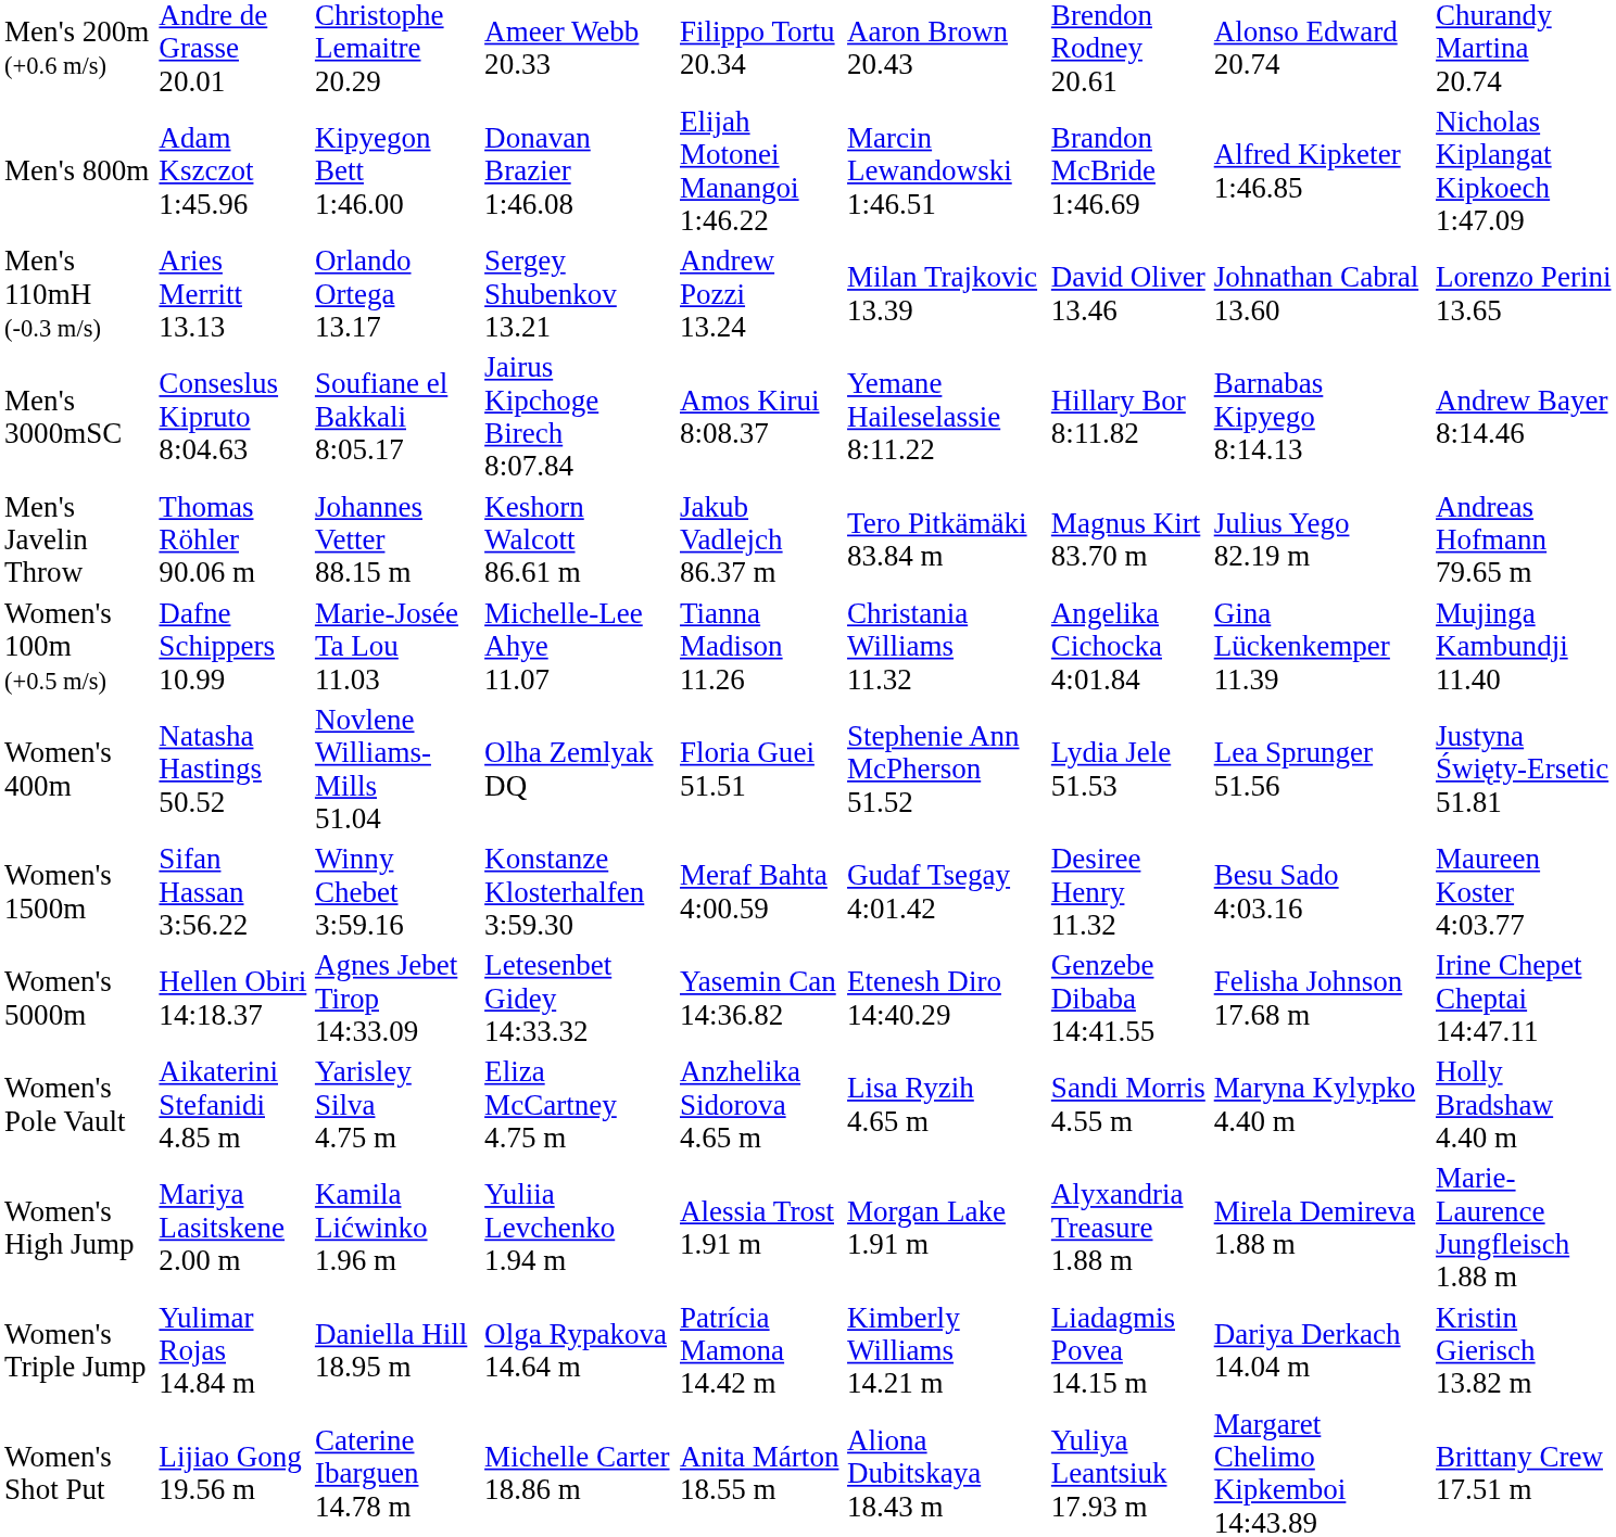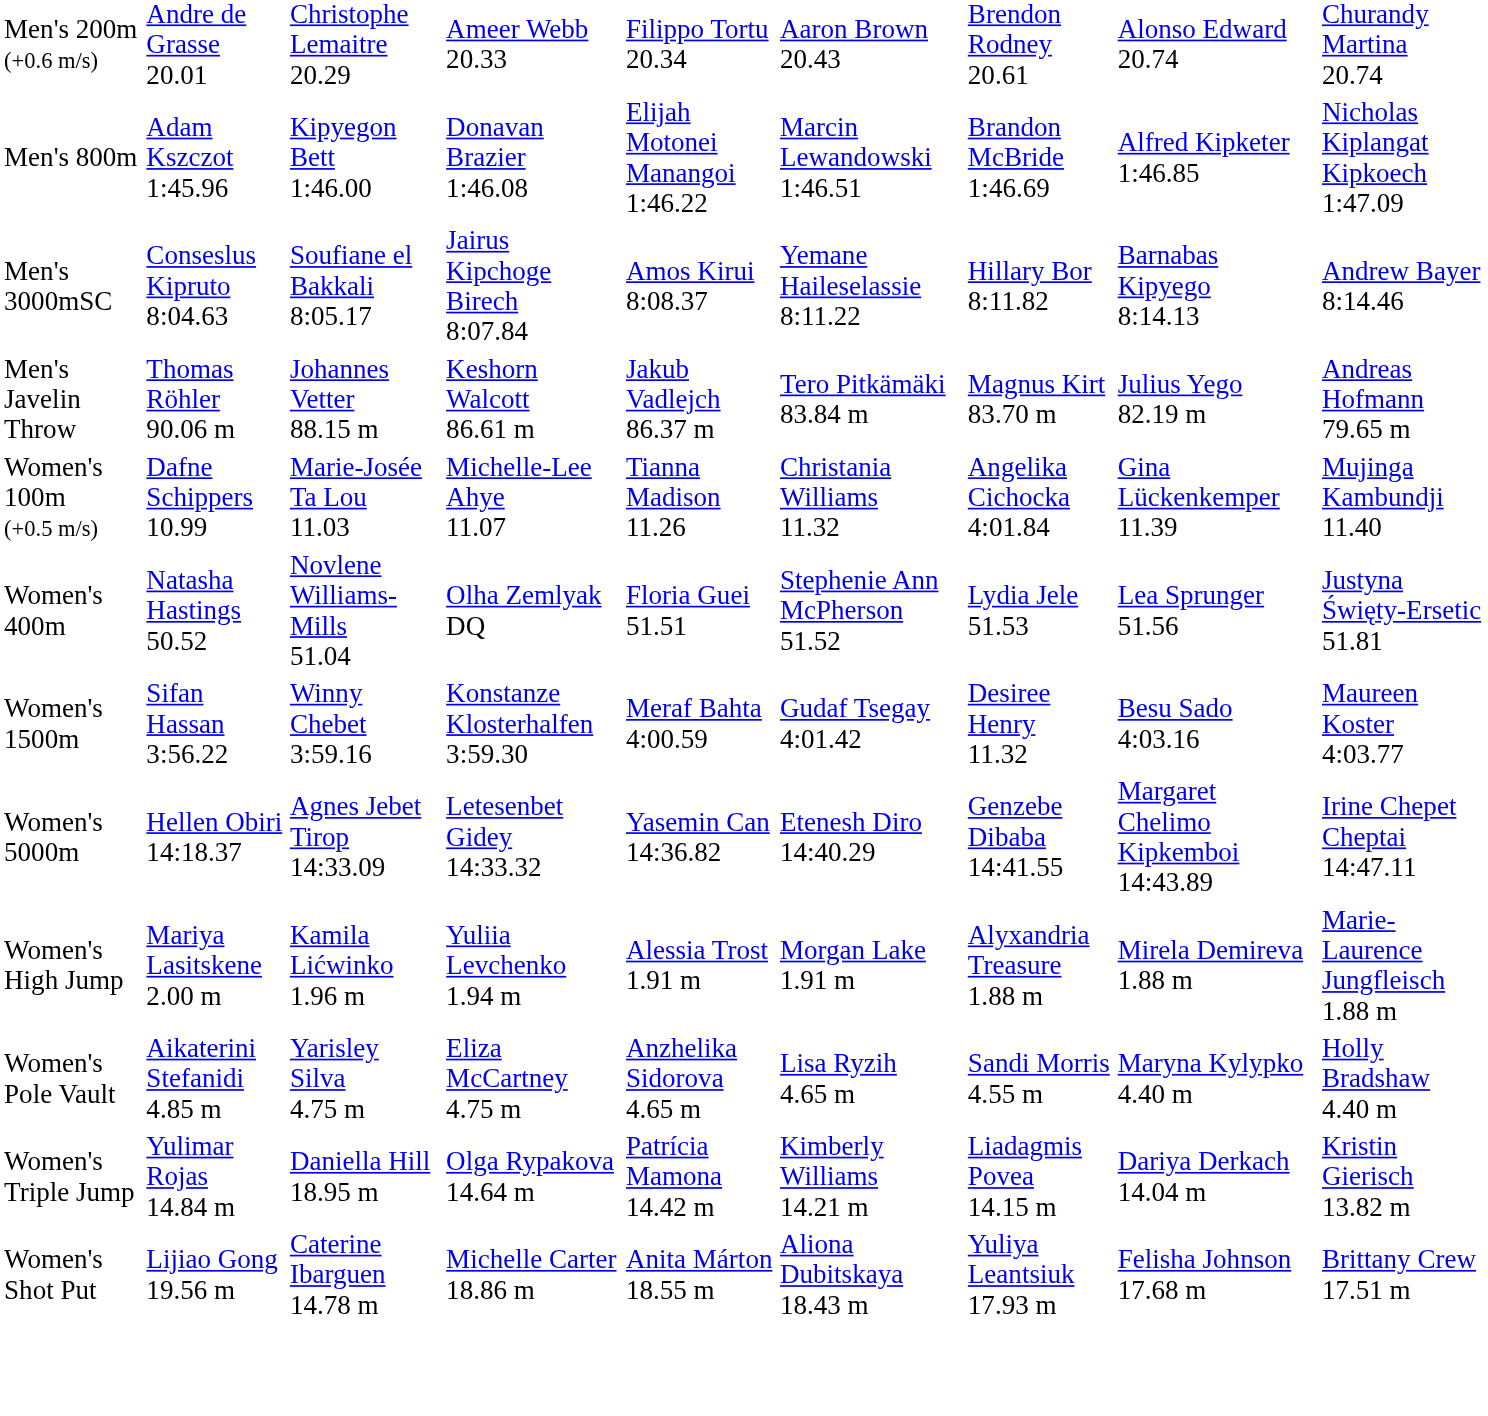 <table>
 <tr>
 <td>Men's 200m<br><small>(+0.6 m/s)</small></td>
 <td><a href='#'>Andre de Grasse</a><br>  20.01</td>
 <td><a href='#'>Christophe Lemaitre</a><br>  20.29</td>
 <td><a href='#'>Ameer Webb</a><br>  20.33</td>
 <td><a href='#'>Filippo Tortu</a><br>  20.34</td>
 <td><a href='#'>Aaron Brown</a><br>  20.43</td>
 <td><a href='#'>Brendon Rodney</a><br>  20.61</td>
 <td><a href='#'>Alonso Edward</a><br>  20.74</td>
 <td><a href='#'>Churandy Martina</a><br>  20.74</td>
 </tr>
 <tr>
 <td>Men's 800m</td>
 <td><a href='#'>Adam Kszczot</a><br>  1:45.96</td>
 <td><a href='#'>Kipyegon Bett</a><br>  1:46.00</td>
 <td><a href='#'>Donavan Brazier</a><br>  1:46.08</td>
 <td><a href='#'>Elijah Motonei Manangoi</a><br>  1:46.22</td>
 <td><a href='#'>Marcin Lewandowski</a><br>  1:46.51</td>
 <td><a href='#'>Brandon McBride</a><br>  1:46.69</td>
 <td><a href='#'>Alfred Kipketer</a><br>  1:46.85</td>
 <td><a href='#'>Nicholas Kiplangat Kipkoech</a><br>  1:47.09</td>
-</tr>
-<tr>
-<td>Men's 110mH<br><small>(-0.3 m/s)</small></td>
-<td><a href='#'>Aries Merritt</a><br>  13.13</td>
-<td><a href='#'>Orlando Ortega</a><br>  13.17</td>
-<td><a href='#'>Sergey Shubenkov</a><br>  13.21</td>
-<td><a href='#'>Andrew Pozzi</a><br>  13.24</td>
-<td><a href='#'>Milan Trajkovic</a><br>  13.39</td>
-<td><a href='#'>David Oliver</a><br>  13.46</td>
-<td><a href='#'>Johnathan Cabral</a><br>  13.60</td>
-<td><a href='#'>Lorenzo Perini</a><br>  13.65</td>
 </tr>
 <tr>
 <td>Men's 3000mSC</td>
 <td><a href='#'>Conseslus Kipruto</a><br>  8:04.63</td>
 <td><a href='#'>Soufiane el Bakkali</a><br>  8:05.17</td>
 <td><a href='#'>Jairus Kipchoge Birech</a><br>  8:07.84</td>
 <td><a href='#'>Amos Kirui</a><br>  8:08.37</td>
 <td><a href='#'>Yemane Haileselassie</a><br>  8:11.22</td>
 <td><a href='#'>Hillary Bor</a><br>  8:11.82</td>
 <td><a href='#'>Barnabas Kipyego</a><br>  8:14.13</td>
 <td><a href='#'>Andrew Bayer</a><br>  8:14.46</td>
 </tr>
 <tr>
 <td>Men's Javelin Throw</td>
 <td><a href='#'>Thomas Röhler</a><br>  90.06 m</td>
 <td><a href='#'>Johannes Vetter</a><br>  88.15 m</td>
 <td><a href='#'>Keshorn Walcott</a><br>  86.61 m</td>
 <td><a href='#'>Jakub Vadlejch</a><br>  86.37 m</td>
 <td><a href='#'>Tero Pitkämäki</a><br>  83.84 m</td>
 <td><a href='#'>Magnus Kirt</a><br>  83.70 m</td>
 <td><a href='#'>Julius Yego</a><br>  82.19 m</td>
 <td><a href='#'>Andreas Hofmann</a><br>  79.65 m</td>
 </tr>
 <tr>
 <td>Women's 100m<br><small>(+0.5 m/s)</small></td>
 <td><a href='#'>Dafne Schippers</a><br>  10.99</td>
 <td><a href='#'>Marie-Josée Ta Lou</a><br>  11.03</td>
 <td><a href='#'>Michelle-Lee Ahye</a><br>  11.07</td>
 <td><a href='#'>Tianna Madison</a><br>  11.26</td>
 <td><a href='#'>Christania Williams</a><br>  11.32</td>
 <td><a href='#'>Angelika Cichocka</a><br>  4:01.84</td>
 <td><a href='#'>Gina Lückenkemper</a><br>  11.39</td>
 <td><a href='#'>Mujinga Kambundji</a><br>  11.40</td>
 </tr>
 <tr>
 <td>Women's 400m</td>
 <td><a href='#'>Natasha Hastings</a><br>  50.52</td>
 <td><a href='#'>Novlene Williams-Mills</a><br>  51.04</td>
 <td><a href='#'>Olha Zemlyak</a><br>  DQ</td>
 <td><a href='#'>Floria Guei</a><br>  51.51</td>
 <td><a href='#'>Stephenie Ann McPherson</a><br>  51.52</td>
 <td><a href='#'>Lydia Jele</a><br>  51.53</td>
 <td><a href='#'>Lea Sprunger</a><br>  51.56</td>
 <td><a href='#'>Justyna Święty-Ersetic</a><br>  51.81</td>
 </tr>
 <tr>
 <td>Women's 1500m</td>
 <td><a href='#'>Sifan Hassan</a><br>  3:56.22</td>
 <td><a href='#'>Winny Chebet</a><br>  3:59.16</td>
 <td><a href='#'>Konstanze Klosterhalfen</a><br>  3:59.30</td>
 <td><a href='#'>Meraf Bahta</a><br>  4:00.59</td>
 <td><a href='#'>Gudaf Tsegay</a><br>  4:01.42</td>
 <td><a href='#'>Desiree Henry</a><br>  11.32</td>
 <td><a href='#'>Besu Sado</a><br>  4:03.16</td>
 <td><a href='#'>Maureen Koster</a><br>  4:03.77</td>
 </tr>
 <tr>
 <td>Women's 5000m</td>
 <td><a href='#'>Hellen Obiri</a><br>  14:18.37</td>
 <td><a href='#'>Agnes Jebet Tirop</a><br>  14:33.09</td>
 <td><a href='#'>Letesenbet Gidey</a><br>  14:33.32</td>
 <td><a href='#'>Yasemin Can</a><br>  14:36.82</td>
 <td><a href='#'>Etenesh Diro</a><br>  14:40.29</td>
 <td><a href='#'>Genzebe Dibaba</a><br>  14:41.55</td>
-<td><a href='#'>Felisha Johnson</a><br>  17.68 m</td>
+<td><a href='#'>Margaret Chelimo Kipkemboi</a><br>  14:43.89</td>
 <td><a href='#'>Irine Chepet Cheptai</a><br>  14:47.11</td>
+</tr>
+<tr>
+<td>Women's High Jump</td>
+<td><a href='#'>Mariya Lasitskene</a><br>  2.00 m</td>
+<td><a href='#'>Kamila Lićwinko</a><br>  1.96 m</td>
+<td><a href='#'>Yuliia Levchenko</a><br>  1.94 m</td>
+<td><a href='#'>Alessia Trost</a><br>  1.91 m</td>
+<td><a href='#'>Morgan Lake</a><br>  1.91 m</td>
+<td><a href='#'>Alyxandria Treasure</a><br>  1.88 m</td>
+<td><a href='#'>Mirela Demireva</a><br>  1.88 m</td>
+<td><a href='#'>Marie-Laurence Jungfleisch</a><br>  1.88 m</td>
 </tr>
 <tr>
 <td>Women's Pole Vault</td>
 <td><a href='#'>Aikaterini Stefanidi</a><br>  4.85 m</td>
 <td><a href='#'>Yarisley Silva</a><br>  4.75 m</td>
 <td><a href='#'>Eliza McCartney</a><br>  4.75 m</td>
 <td><a href='#'>Anzhelika Sidorova</a><br>  4.65 m</td>
 <td><a href='#'>Lisa Ryzih</a><br>  4.65 m</td>
 <td><a href='#'>Sandi Morris</a><br>  4.55 m</td>
 <td><a href='#'>Maryna Kylypko</a><br>  4.40 m</td>
 <td><a href='#'>Holly Bradshaw</a><br>  4.40 m</td>
-</tr>
-<tr>
-<td>Women's High Jump</td>
-<td><a href='#'>Mariya Lasitskene</a><br>  2.00 m</td>
-<td><a href='#'>Kamila Lićwinko</a><br>  1.96 m</td>
-<td><a href='#'>Yuliia Levchenko</a><br>  1.94 m</td>
-<td><a href='#'>Alessia Trost</a><br>  1.91 m</td>
-<td><a href='#'>Morgan Lake</a><br>  1.91 m</td>
-<td><a href='#'>Alyxandria Treasure</a><br>  1.88 m</td>
-<td><a href='#'>Mirela Demireva</a><br>  1.88 m</td>
-<td><a href='#'>Marie-Laurence Jungfleisch</a><br>  1.88 m</td>
 </tr>
 <tr>
 <td>Women's Triple Jump</td>
 <td><a href='#'>Yulimar Rojas</a><br>  14.84 m</td>
 <td><a href='#'>Daniella Hill</a><br>  18.95 m</td>
 <td><a href='#'>Olga Rypakova</a><br>  14.64 m</td>
 <td><a href='#'>Patrícia Mamona</a><br>  14.42 m</td>
 <td><a href='#'>Kimberly Williams</a><br>  14.21 m</td>
 <td><a href='#'>Liadagmis Povea</a><br>  14.15 m</td>
 <td><a href='#'>Dariya Derkach</a><br>  14.04 m</td>
 <td><a href='#'>Kristin Gierisch</a><br>  13.82 m</td>
 </tr>
 <tr>
 <td>Women's Shot Put</td>
 <td><a href='#'>Lijiao Gong</a><br>  19.56 m</td>
 <td><a href='#'>Caterine Ibarguen</a><br>  14.78 m</td>
 <td><a href='#'>Michelle Carter</a><br>  18.86 m</td>
 <td><a href='#'>Anita Márton</a><br>  18.55 m</td>
 <td><a href='#'>Aliona Dubitskaya</a><br>  18.43 m</td>
 <td><a href='#'>Yuliya Leantsiuk</a><br>  17.93 m</td>
-<td><a href='#'>Margaret Chelimo Kipkemboi</a><br>  14:43.89</td>
+<td><a href='#'>Felisha Johnson</a><br>  17.68 m</td>
 <td><a href='#'>Brittany Crew</a><br>  17.51 m</td>
 </tr>
 </table>
